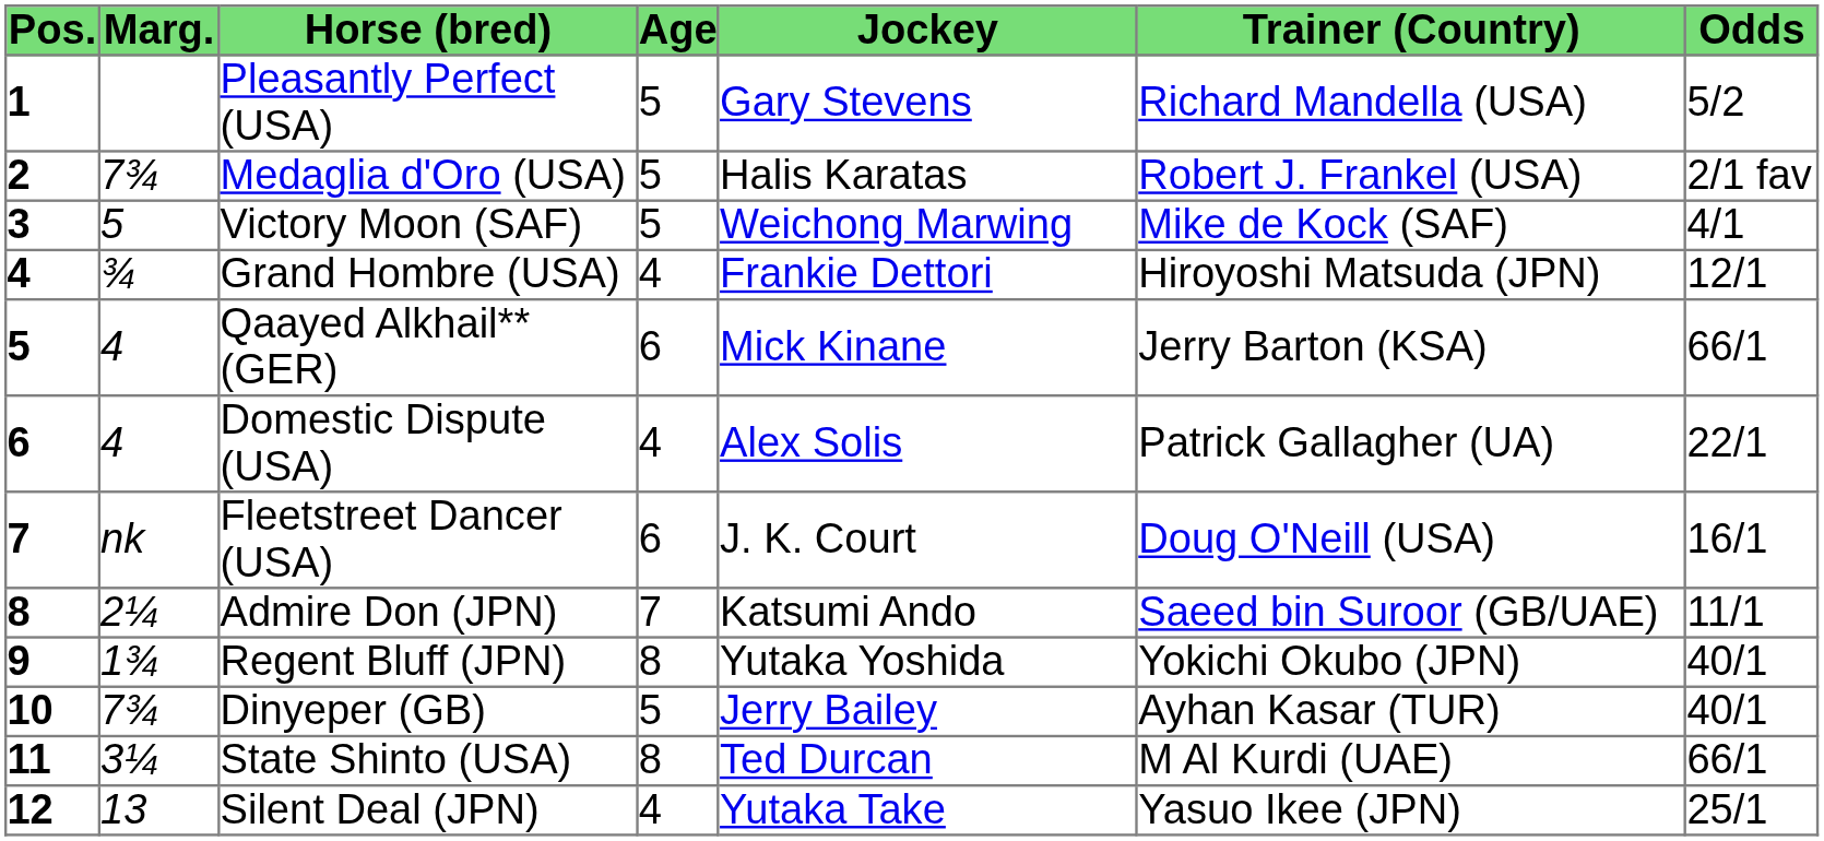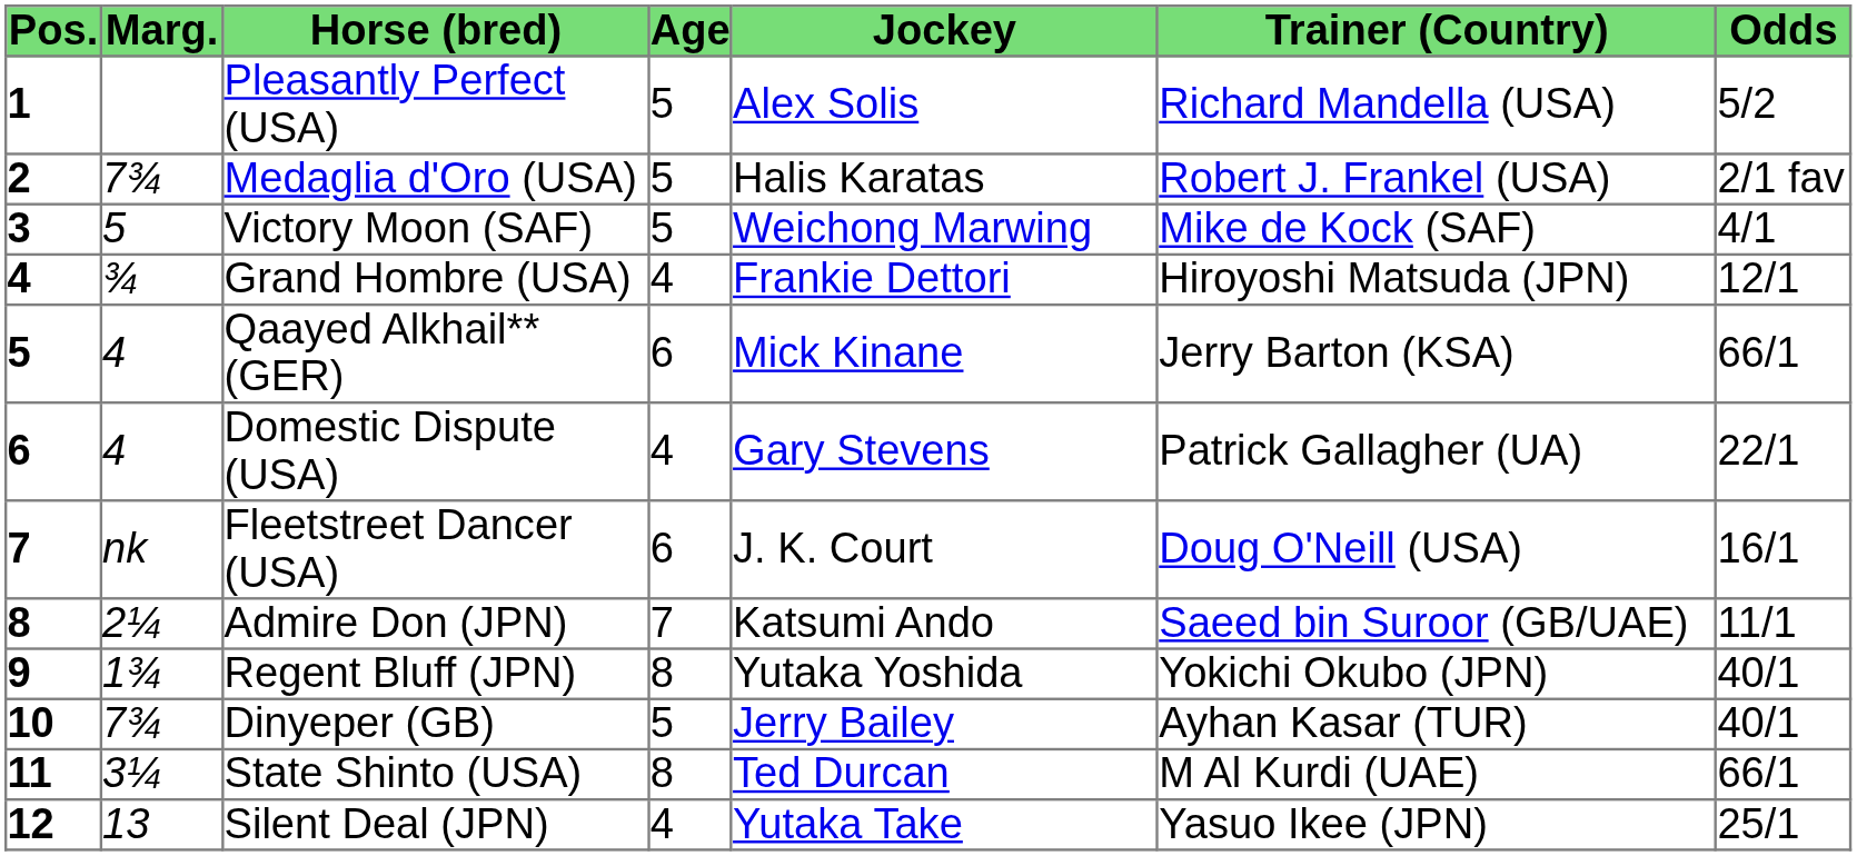 <table class = "sortable" | border="1" cellpadding="0" style="border-collapse: collapse;">
 <tr style="background:#7d7; text-align:center;">
 <th style="width:35px;"><strong>Pos.</strong></th>
 <th style="width:45px;"><strong>Marg.</strong></th>
 <th style="width:160px;"><strong>Horse (bred)</strong></th>
 <th style="width:30px;"><strong>Age</strong></th>
 <th style="width:160px;"><strong>Jockey</strong></th>
 <th style="width:210px;"><strong>Trainer (Country)</strong></th>
 <th style="width:50px;"><strong>Odds</strong></th>
 </tr>
 <tr>
 <td><strong>1</strong></td>
 <td></td>
 <td><a href='#'>Pleasantly Perfect</a> (USA)</td>
 <td>5</td>
-<td><a href='#'>Gary Stevens</a></td>
+<td><a href='#'>Alex Solis</a></td>
 <td><a href='#'>Richard Mandella</a> (USA)</td>
 <td>5/2</td>
 </tr>
 <tr>
 <td><strong>2</strong></td>
 <td><em>7¾</em></td>
 <td><a href='#'>Medaglia d'Oro</a> (USA)</td>
 <td>5</td>
 <td>Halis Karatas</td>
 <td><a href='#'>Robert J. Frankel</a> (USA)</td>
 <td>2/1 fav</td>
 </tr>
 <tr>
 <td><strong>3</strong></td>
 <td><em>5</em></td>
 <td>Victory Moon (SAF)</td>
 <td>5</td>
 <td><a href='#'>Weichong Marwing</a></td>
 <td><a href='#'>Mike de Kock</a> (SAF)</td>
 <td>4/1</td>
 </tr>
 <tr>
 <td><strong>4</strong></td>
 <td><em>¾</em></td>
 <td>Grand Hombre (USA)</td>
 <td>4</td>
 <td><a href='#'>Frankie Dettori</a></td>
 <td>Hiroyoshi Matsuda (JPN)</td>
 <td>12/1</td>
 </tr>
 <tr>
 <td><strong>5</strong></td>
 <td><em>4</em></td>
 <td>Qaayed Alkhail** (GER)</td>
 <td>6</td>
 <td><a href='#'>Mick Kinane</a></td>
 <td>Jerry Barton (KSA)</td>
 <td>66/1</td>
 </tr>
 <tr>
 <td><strong>6</strong></td>
 <td><em>4</em></td>
 <td>Domestic Dispute (USA)</td>
 <td>4</td>
-<td><a href='#'>Alex Solis</a></td>
+<td><a href='#'>Gary Stevens</a></td>
 <td>Patrick Gallagher (UA)</td>
 <td>22/1</td>
 </tr>
 <tr>
 <td><strong>7</strong></td>
 <td><em>nk</em></td>
 <td>Fleetstreet Dancer (USA)</td>
 <td>6</td>
 <td>J. K. Court</td>
 <td><a href='#'>Doug O'Neill</a> (USA)</td>
 <td>16/1</td>
 </tr>
 <tr>
 <td><strong>8</strong></td>
 <td><em>2¼</em></td>
 <td>Admire Don (JPN)</td>
 <td>7</td>
 <td>Katsumi Ando</td>
 <td><a href='#'>Saeed bin Suroor</a> (GB/UAE)</td>
 <td>11/1</td>
 </tr>
 <tr>
 <td><strong>9</strong></td>
 <td><em>1¾</em></td>
 <td>Regent Bluff (JPN)</td>
 <td>8</td>
 <td>Yutaka Yoshida</td>
 <td>Yokichi Okubo (JPN)</td>
 <td>40/1</td>
 </tr>
 <tr>
 <td><strong>10</strong></td>
 <td><em>7¾</em></td>
 <td>Dinyeper (GB)</td>
 <td>5</td>
 <td><a href='#'>Jerry Bailey</a></td>
 <td>Ayhan Kasar (TUR)</td>
 <td>40/1</td>
 </tr>
 <tr>
 <td><strong>11</strong></td>
 <td><em>3¼</em></td>
 <td>State Shinto (USA)</td>
 <td>8</td>
 <td><a href='#'>Ted Durcan</a></td>
 <td>M Al Kurdi (UAE)</td>
 <td>66/1</td>
 </tr>
 <tr>
 <td><strong>12</strong></td>
 <td><em>13</em></td>
 <td>Silent Deal (JPN)</td>
 <td>4</td>
 <td><a href='#'>Yutaka Take</a></td>
 <td>Yasuo Ikee (JPN)</td>
 <td>25/1</td>
 </tr>
 </table>
